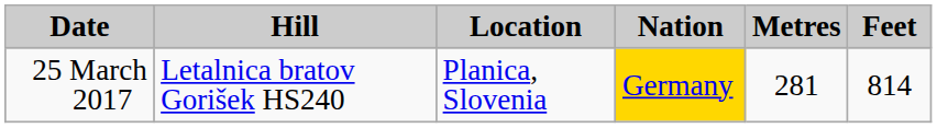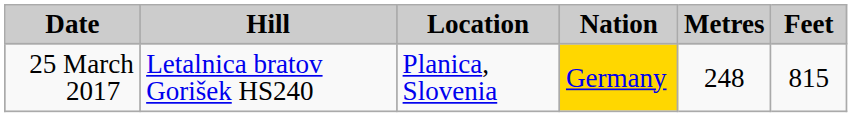 <table class="wikitable sortable" style="text-align:left; line-height:16px; width:80%;">
 <tr>
 <th style="background-color: #ccc;" width="100">Date</th>
 <th style="background-color: #ccc;" width="220">Hill</th>
 <th style="background-color: #ccc;" width="115">Location</th>
 <th style="background-color: #ccc;" width="65">Nation</th>
 <th style="background-color: #ccc;" width="45">Metres</th>
 <th style="background-color: #ccc;" width="45">Feet</th>
 </tr>
 <tr>
 <td align=right>25 March 2017  </td>
 <td><a href='#'>Letalnica bratov Gorišek</a> HS240</td>
 <td><a href='#'>Planica</a>, <a href='#'>Slovenia</a></td>
 <td style="background: gold;"><a href='#'>Germany</a></td>
-<td align=center>281</td>
-<td align=center>814</td>
+<td align=center>248</td>
+<td align=center>815</td>
 </tr>
 </table>
